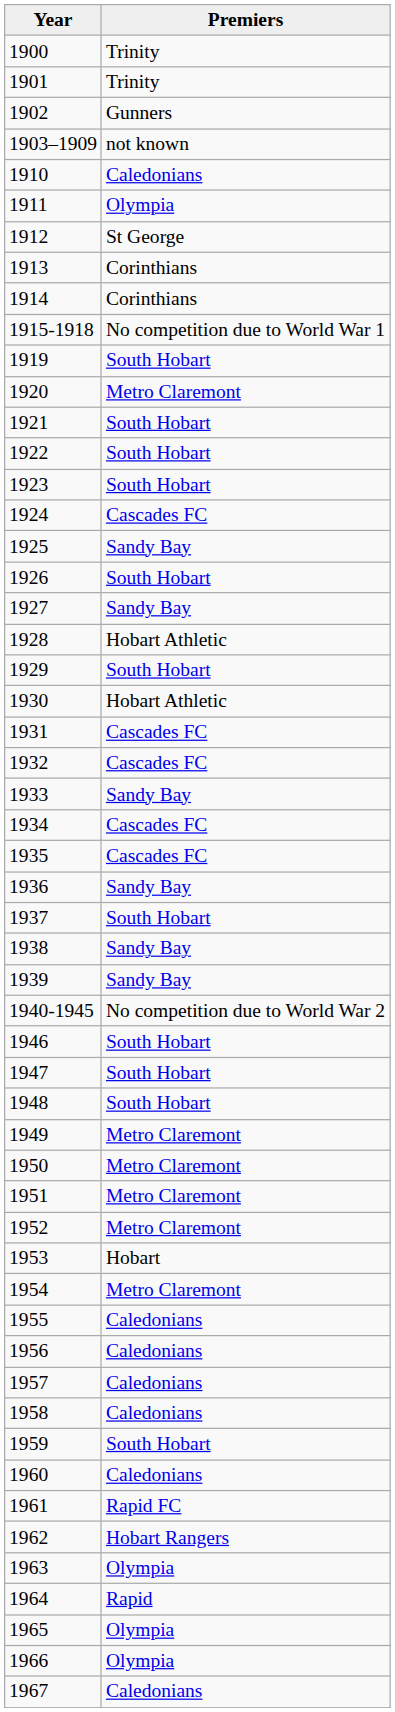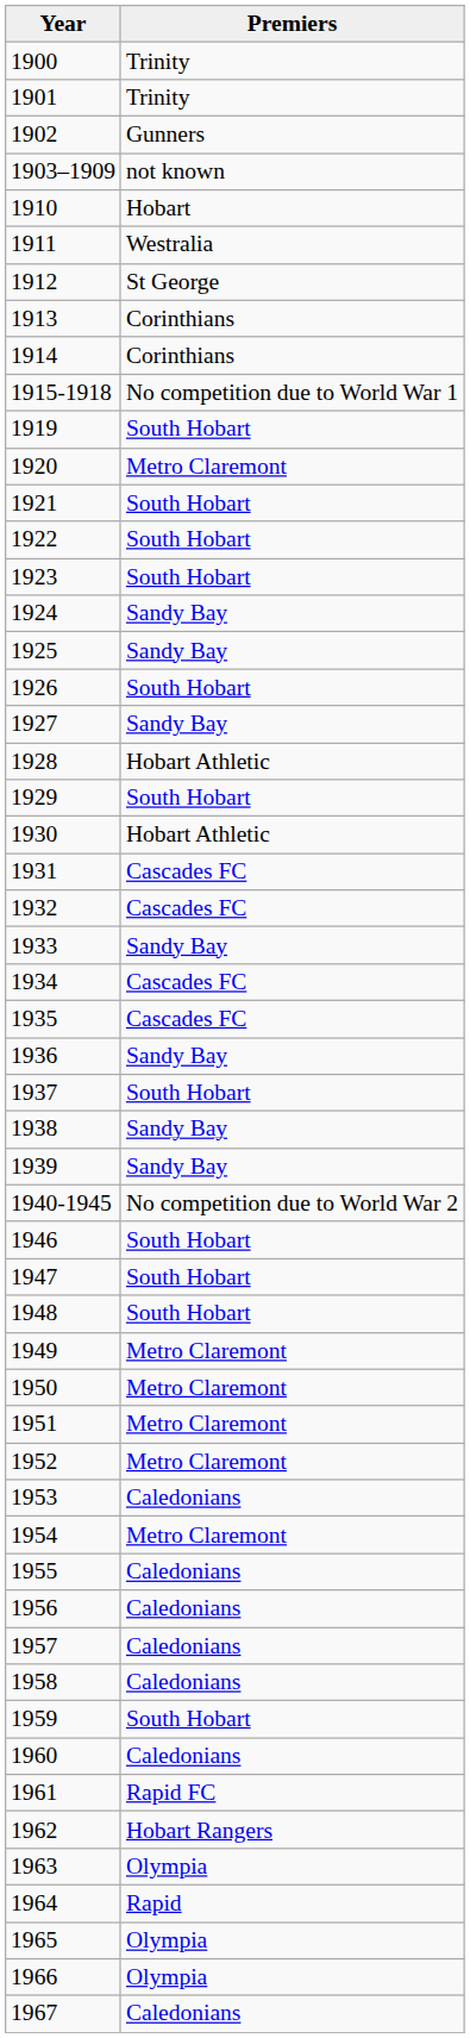 <table class="wikitable">
 <tr>
 <th style="background:#efefef;">Year</th>
 <th style="background:#efefef;">Premiers</th>
 </tr>
 <tr>
 <td>1900</td>
 <td>Trinity</td>
 </tr>
 <tr>
 <td>1901</td>
 <td>Trinity</td>
 </tr>
 <tr>
 <td>1902</td>
 <td>Gunners</td>
 </tr>
 <tr>
 <td>1903–1909</td>
 <td>not known</td>
 </tr>
 <tr>
 <td>1910</td>
-<td><a href='#'>Caledonians</a></td>
+<td>Hobart</td>
 </tr>
 <tr>
 <td>1911</td>
-<td><a href='#'>Olympia</a></td>
+<td>Westralia</td>
 </tr>
 <tr>
 <td>1912</td>
 <td>St George</td>
 </tr>
 <tr>
 <td>1913</td>
 <td>Corinthians</td>
 </tr>
 <tr>
 <td>1914</td>
 <td>Corinthians</td>
 </tr>
 <tr>
 <td>1915-1918</td>
 <td>No competition due to World War 1</td>
 </tr>
 <tr>
 <td>1919</td>
 <td><a href='#'>South Hobart</a></td>
 </tr>
 <tr>
 <td>1920</td>
 <td><a href='#'>Metro Claremont</a></td>
 </tr>
 <tr>
 <td>1921</td>
 <td><a href='#'>South Hobart</a></td>
 </tr>
 <tr>
 <td>1922</td>
 <td><a href='#'>South Hobart</a></td>
 </tr>
 <tr>
 <td>1923</td>
 <td><a href='#'>South Hobart</a></td>
 </tr>
 <tr>
 <td>1924</td>
-<td><a href='#'>Cascades FC</a></td>
+<td><a href='#'>Sandy Bay</a></td>
 </tr>
 <tr>
 <td>1925</td>
 <td><a href='#'>Sandy Bay</a></td>
 </tr>
 <tr>
 <td>1926</td>
 <td><a href='#'>South Hobart</a></td>
 </tr>
 <tr>
 <td>1927</td>
 <td><a href='#'>Sandy Bay</a></td>
 </tr>
 <tr>
 <td>1928</td>
 <td>Hobart Athletic</td>
 </tr>
 <tr>
 <td>1929</td>
 <td><a href='#'>South Hobart</a></td>
 </tr>
 <tr>
 <td>1930</td>
 <td>Hobart Athletic</td>
 </tr>
 <tr>
 <td>1931</td>
 <td><a href='#'>Cascades FC</a></td>
 </tr>
 <tr>
 <td>1932</td>
 <td><a href='#'>Cascades FC</a></td>
 </tr>
 <tr>
 <td>1933</td>
 <td><a href='#'>Sandy Bay</a></td>
 </tr>
 <tr>
 <td>1934</td>
 <td><a href='#'>Cascades FC</a></td>
 </tr>
 <tr>
 <td>1935</td>
 <td><a href='#'>Cascades FC</a></td>
 </tr>
 <tr>
 <td>1936</td>
 <td><a href='#'>Sandy Bay</a></td>
 </tr>
 <tr>
 <td>1937</td>
 <td><a href='#'>South Hobart</a></td>
 </tr>
 <tr>
 <td>1938</td>
 <td><a href='#'>Sandy Bay</a></td>
 </tr>
 <tr>
 <td>1939</td>
 <td><a href='#'>Sandy Bay</a></td>
 </tr>
 <tr>
 <td>1940-1945</td>
 <td>No competition due to World War 2</td>
 </tr>
 <tr>
 <td>1946</td>
 <td><a href='#'>South Hobart</a></td>
 </tr>
 <tr>
 <td>1947</td>
 <td><a href='#'>South Hobart</a></td>
 </tr>
 <tr>
 <td>1948</td>
 <td><a href='#'>South Hobart</a></td>
 </tr>
 <tr>
 <td>1949</td>
 <td><a href='#'>Metro Claremont</a></td>
 </tr>
 <tr>
 <td>1950</td>
 <td><a href='#'>Metro Claremont</a></td>
 </tr>
 <tr>
 <td>1951</td>
 <td><a href='#'>Metro Claremont</a></td>
 </tr>
 <tr>
 <td>1952</td>
 <td><a href='#'>Metro Claremont</a></td>
 </tr>
 <tr>
 <td>1953</td>
-<td>Hobart</td>
+<td><a href='#'>Caledonians</a></td>
 </tr>
 <tr>
 <td>1954</td>
 <td><a href='#'>Metro Claremont</a></td>
 </tr>
 <tr>
 <td>1955</td>
 <td><a href='#'>Caledonians</a></td>
 </tr>
 <tr>
 <td>1956</td>
 <td><a href='#'>Caledonians</a></td>
 </tr>
 <tr>
 <td>1957</td>
 <td><a href='#'>Caledonians</a></td>
 </tr>
 <tr>
 <td>1958</td>
 <td><a href='#'>Caledonians</a></td>
 </tr>
 <tr>
 <td>1959</td>
 <td><a href='#'>South Hobart</a></td>
 </tr>
 <tr>
 <td>1960</td>
 <td><a href='#'>Caledonians</a></td>
 </tr>
 <tr>
 <td>1961</td>
 <td><a href='#'>Rapid FC</a></td>
 </tr>
 <tr>
 <td>1962</td>
 <td><a href='#'>Hobart Rangers</a></td>
 </tr>
 <tr>
 <td>1963</td>
 <td><a href='#'>Olympia</a></td>
 </tr>
 <tr>
 <td>1964</td>
 <td><a href='#'>Rapid</a></td>
 </tr>
 <tr>
 <td>1965</td>
 <td><a href='#'>Olympia</a></td>
 </tr>
 <tr>
 <td>1966</td>
 <td><a href='#'>Olympia</a></td>
 </tr>
 <tr>
 <td>1967</td>
 <td><a href='#'>Caledonians</a></td>
 </tr>
 </table>
